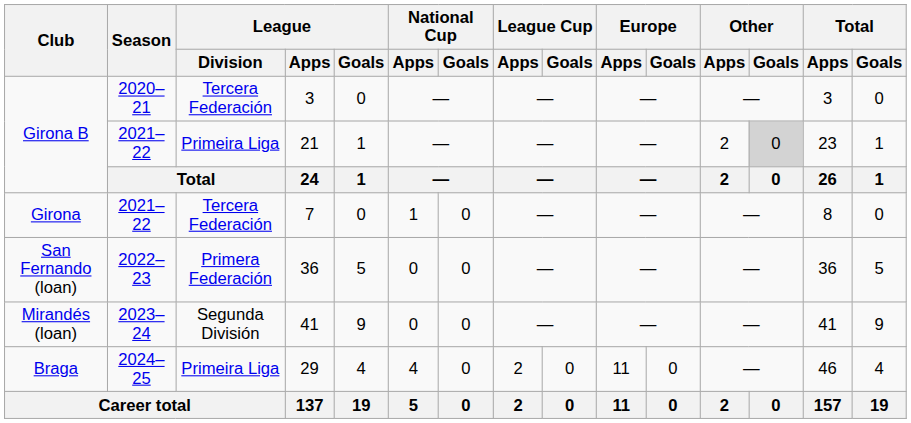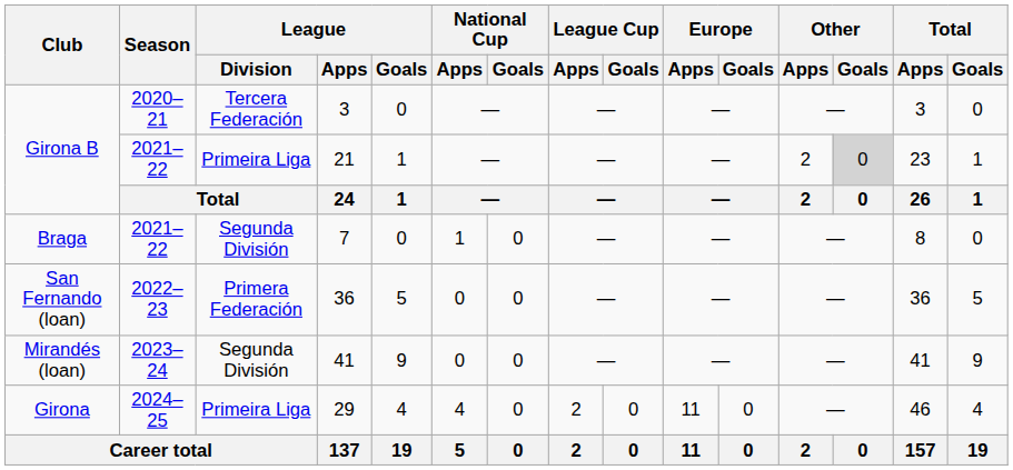 <table class="wikitable" style="text-align: center;">
 <tr>
 <th rowspan="2">Club</th>
 <th rowspan="2">Season</th>
 <th colspan="3">League</th>
 <th colspan="2">National Cup</th>
 <th colspan="2">League Cup</th>
 <th colspan="2">Europe</th>
 <th colspan="2">Other</th>
 <th colspan="2">Total</th>
 </tr>
 <tr>
 <th>Division</th>
 <th>Apps</th>
 <th>Goals</th>
 <th>Apps</th>
 <th>Goals</th>
 <th>Apps</th>
 <th>Goals</th>
 <th>Apps</th>
 <th>Goals</th>
 <th>Apps</th>
 <th>Goals</th>
 <th>Apps</th>
 <th>Goals</th>
 </tr>
 <tr>
 <td rowspan="3"><a href='#'>Girona B</a></td>
 <td><a href='#'>2020–21</a></td>
 <td><a href='#'>Tercera Federación</a></td>
 <td>3</td>
 <td>0</td>
 <td colspan="2">—</td>
 <td colspan="2">—</td>
 <td colspan="2">—</td>
 <td colspan="2">—</td>
 <td>3</td>
 <td>0</td>
 </tr>
 <tr>
 <td><a href='#'>2021–22</a></td>
 <td><a href='#'>Primeira Liga</a></td>
 <td>21</td>
 <td>1</td>
 <td colspan="2">—</td>
 <td colspan="2">—</td>
 <td colspan="2">—</td>
 <td>2</td>
 <td style="background: lightgrey;">0</td>
 <td>23</td>
 <td>1</td>
 </tr>
 <tr>
 <th colspan="2">Total</th>
 <th>24</th>
 <th>1</th>
 <th colspan="2">—</th>
 <th colspan="2">—</th>
 <th colspan="2">—</th>
 <th>2</th>
 <th>0</th>
 <th>26</th>
 <th>1</th>
 </tr>
 <tr>
-<td><a href='#'>Girona</a></td>
+<td><a href='#'>Braga</a></td>
 <td><a href='#'>2021–22</a></td>
-<td><a href='#'>Tercera Federación</a></td>
+<td><a href='#'>Segunda División</a></td>
 <td>7</td>
 <td>0</td>
 <td>1</td>
 <td>0</td>
 <td colspan="2">—</td>
 <td colspan="2">—</td>
 <td colspan="2">—</td>
 <td>8</td>
 <td>0</td>
 </tr>
 <tr>
 <td><a href='#'>San Fernando</a> (loan)</td>
 <td><a href='#'>2022–23</a></td>
 <td><a href='#'>Primera Federación</a></td>
 <td>36</td>
 <td>5</td>
 <td>0</td>
 <td>0</td>
 <td colspan="2">—</td>
 <td colspan="2">—</td>
 <td colspan="2">—</td>
 <td>36</td>
 <td>5</td>
 </tr>
 <tr>
 <td><a href='#'>Mirandés</a> (loan)</td>
 <td><a href='#'>2023–24</a></td>
 <td>Segunda División</td>
 <td>41</td>
 <td>9</td>
 <td>0</td>
 <td>0</td>
 <td colspan="2">—</td>
 <td colspan="2">—</td>
 <td colspan="2">—</td>
 <td>41</td>
 <td>9</td>
 </tr>
 <tr>
-<td><a href='#'>Braga</a></td>
+<td><a href='#'>Girona</a></td>
 <td><a href='#'>2024–25</a></td>
 <td><a href='#'>Primeira Liga</a></td>
 <td>29</td>
 <td>4</td>
 <td>4</td>
 <td>0</td>
 <td>2</td>
 <td>0</td>
 <td>11</td>
 <td>0</td>
 <td colspan="2">—</td>
 <td>46</td>
 <td>4</td>
 </tr>
 <tr>
 <th colspan="3">Career total</th>
 <th>137</th>
 <th>19</th>
 <th>5</th>
 <th>0</th>
 <th>2</th>
 <th>0</th>
 <th>11</th>
 <th>0</th>
 <th>2</th>
 <th>0</th>
 <th>157</th>
 <th>19</th>
 </tr>
 </table>
